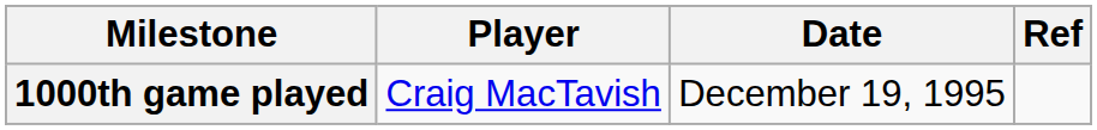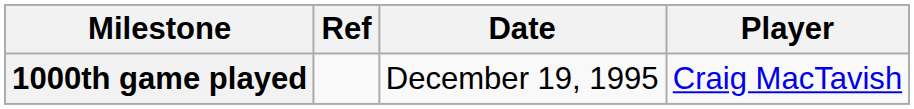 <table class="wikitable">
 <tr>
 <th scope="col">Milestone</th>
+<th scope="col">Ref</th>
+<th scope="col">Date</th>
 <th scope="col">Player</th>
-<th scope="col">Date</th>
-<th scope="col">Ref</th>
 </tr>
 <tr>
 <th>1000th game played</th>
+<td></td>
+<td>December 19, 1995</td>
 <td><a href='#'>Craig MacTavish</a></td>
-<td>December 19, 1995</td>
-<td></td>
 </tr>
 </table>
